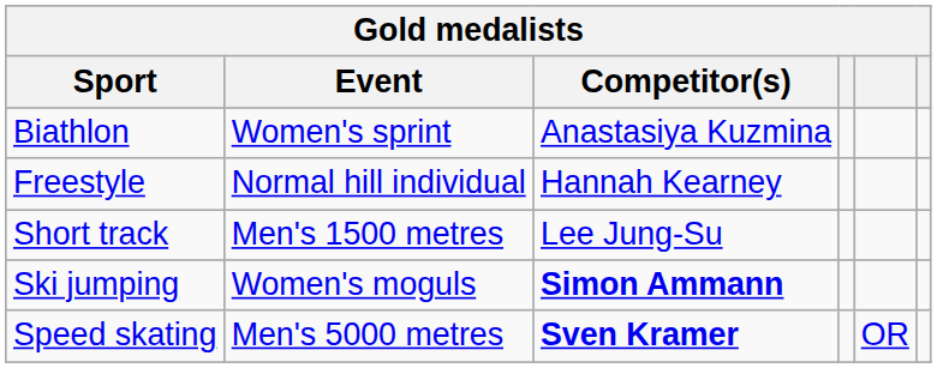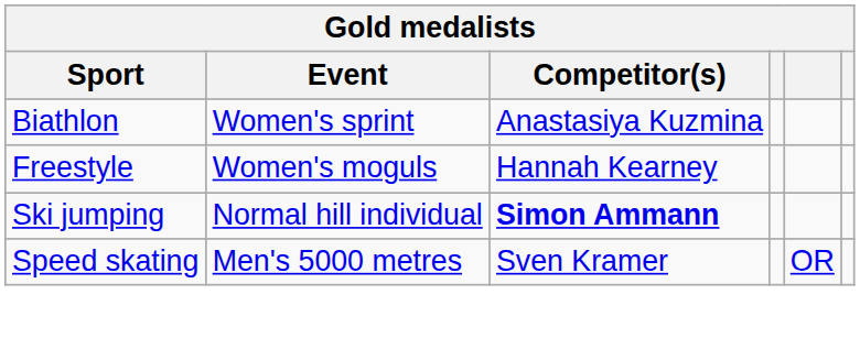 <table class="wikitable">
 <tr>
 <th colspan="6">Gold medalists</th>
 </tr>
 <tr>
 <th>Sport</th>
 <th>Event</th>
 <th>Competitor(s)</th>
 <th></th>
 <th></th>
 <th></th>
 </tr>
 <tr>
 <td><a href='#'>Biathlon</a></td>
 <td><a href='#'>Women's sprint</a></td>
 <td><a href='#'>Anastasiya Kuzmina</a></td>
 <td></td>
 <td></td>
 <td></td>
 </tr>
 <tr>
 <td><a href='#'>Freestyle</a></td>
-<td><a href='#'>Normal hill individual</a></td>
+<td><a href='#'>Women's moguls</a></td>
 <td><a href='#'>Hannah Kearney</a></td>
 <td></td>
 <td></td>
 <td></td>
 </tr>
 <tr>
-<td><a href='#'>Short track</a></td>
-<td><a href='#'>Men's 1500 metres</a></td>
-<td><a href='#'>Lee Jung-Su</a></td>
-<td></td>
-<td></td>
-<td></td>
-</tr>
-<tr>
 <td><a href='#'>Ski jumping</a></td>
-<td><a href='#'>Women's moguls</a></td>
+<td><a href='#'>Normal hill individual</a></td>
 <td><strong><a href='#'>Simon Ammann</a></strong></td>
 <td></td>
 <td></td>
 <td></td>
 </tr>
 <tr>
 <td><a href='#'>Speed skating</a></td>
 <td><a href='#'>Men's 5000 metres</a></td>
-<td><strong><a href='#'>Sven Kramer</a></strong></td>
+<td><a href='#'>Sven Kramer</a></td>
 <td></td>
 <td><a href='#'>OR</a></td>
 <td></td>
 </tr>
 </table>
